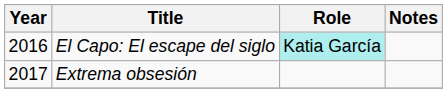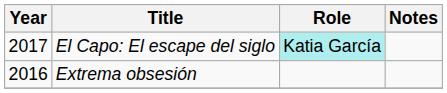 <table class="wikitable sortable">
 <tr>
 <th>Year</th>
 <th>Title</th>
 <th>Role</th>
 <th>Notes</th>
 </tr>
 <tr>
-<td>2016</td>
+<td>2017</td>
 <td><em>El Capo: El escape del siglo</em></td>
 <td style="background: paleturquoise;">Katia García</td>
 <td></td>
 </tr>
 <tr>
-<td>2017</td>
+<td>2016</td>
 <td><em>Extrema obsesión</em></td>
 <td></td>
 <td></td>
 </tr>
 <tr>
 </tr>
 </table>
